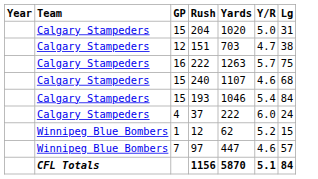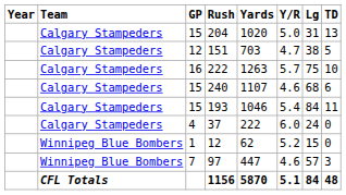 <table class="wikitable" border=0 style="background: #FFFFFF;">
 <tr>
 <td><strong>Year</strong></td>
 <td><strong>Team</strong></td>
 <td><strong>GP</strong></td>
 <td><strong>Rush</strong></td>
 <td><strong>Yards</strong></td>
 <td><strong>Y/R</strong></td>
 <td><strong>Lg</strong></td>
+<td><strong>TD</strong></td>
 </tr>
 <tr>
 <td></td>
 <td><a href='#'>Calgary Stampeders</a></td>
 <td>15</td>
 <td>204</td>
 <td>1020</td>
 <td>5.0</td>
 <td>31</td>
+<td>13</td>
 </tr>
 <tr>
 <td></td>
 <td><a href='#'>Calgary Stampeders</a></td>
 <td>12</td>
 <td>151</td>
 <td>703</td>
 <td>4.7</td>
 <td>38</td>
+<td>5</td>
 </tr>
 <tr>
 <td></td>
 <td><a href='#'>Calgary Stampeders</a></td>
 <td>16</td>
 <td>222</td>
 <td>1263</td>
 <td>5.7</td>
 <td>75</td>
+<td>10</td>
 </tr>
 <tr>
 <td></td>
 <td><a href='#'>Calgary Stampeders</a></td>
 <td>15</td>
 <td>240</td>
 <td>1107</td>
 <td>4.6</td>
 <td>68</td>
+<td>6</td>
 </tr>
 <tr>
 <td></td>
 <td><a href='#'>Calgary Stampeders</a></td>
 <td>15</td>
 <td>193</td>
 <td>1046</td>
 <td>5.4</td>
 <td>84</td>
+<td>11</td>
 </tr>
 <tr>
 <td></td>
 <td><a href='#'>Calgary Stampeders</a></td>
 <td>4</td>
 <td>37</td>
 <td>222</td>
 <td>6.0</td>
 <td>24</td>
+<td>0</td>
 </tr>
 <tr>
 <td></td>
 <td><a href='#'>Winnipeg Blue Bombers</a></td>
 <td>1</td>
 <td>12</td>
 <td>62</td>
 <td>5.2</td>
 <td>15</td>
+<td>0</td>
 </tr>
 <tr>
 <td></td>
 <td><a href='#'>Winnipeg Blue Bombers</a></td>
 <td>7</td>
 <td>97</td>
 <td>447</td>
 <td>4.6</td>
 <td>57</td>
+<td>3</td>
 </tr>
 <tr>
 <td></td>
 <td><strong><em>CFL Totals</em></strong></td>
 <td></td>
 <td><strong>1156</strong></td>
 <td><strong>5870</strong></td>
 <td><strong>5.1</strong></td>
 <td><strong>84</strong></td>
+<td><strong>48</strong></td>
 </tr>
 </table>
